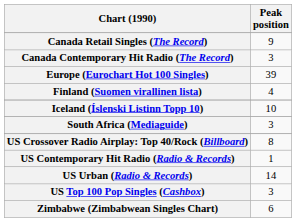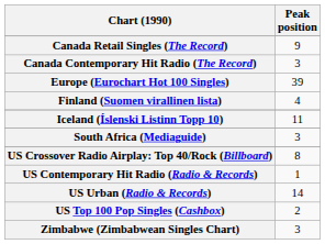 <table class="wikitable sortable plainrowheaders" style="text-align:center">
 <tr>
 <th scope="col">Chart (1990)</th>
 <th scope="col">Peak<br>position</th>
 </tr>
 <tr>
 </tr>
 <tr>
 </tr>
 <tr>
 </tr>
 <tr>
 <th scope="row">Canada Retail Singles (<em><a href='#'>The Record</a></em>)</th>
 <td>9</td>
 </tr>
 <tr>
 <th scope="row">Canada Contemporary Hit Radio (<em><a href='#'>The Record</a></em>)</th>
 <td>3</td>
 </tr>
 <tr>
 <th scope="row">Europe (<a href='#'>Eurochart Hot 100 Singles</a>)</th>
 <td>39</td>
 </tr>
 <tr>
 <th scope="row">Finland (<a href='#'>Suomen virallinen lista</a>)</th>
 <td>4</td>
 </tr>
 <tr>
 </tr>
 <tr>
 <th scope="row">Iceland (<a href='#'>Íslenski Listinn Topp 10</a>)</th>
-<td>10</td>
+<td>11</td>
 </tr>
 <tr>
 </tr>
 <tr>
 </tr>
 <tr>
 </tr>
 <tr>
 </tr>
 <tr>
 </tr>
 <tr>
 <th scope="row">South Africa (<a href='#'>Mediaguide</a>)</th>
 <td>3</td>
 </tr>
 <tr>
 </tr>
 <tr>
 </tr>
 <tr>
 </tr>
 <tr>
 </tr>
 <tr>
 </tr>
 <tr>
 </tr>
 <tr>
 <th scope="row">US Crossover Radio Airplay: Top 40/Rock (<em><a href='#'>Billboard</a></em>)</th>
 <td>8</td>
 </tr>
 <tr>
 <th scope="row">US Contemporary Hit Radio (<em><a href='#'>Radio & Records</a></em>)</th>
 <td>1</td>
 </tr>
 <tr>
 <th scope="row">US Urban (<em><a href='#'>Radio & Records</a></em>)</th>
 <td>14</td>
 </tr>
 <tr>
 <th scope="row">US <a href='#'>Top 100 Pop Singles</a> (<em><a href='#'>Cashbox</a></em>)</th>
-<td align="center">3</td>
+<td align="center">2</td>
 </tr>
 <tr>
 <th scope="row">Zimbabwe (Zimbabwean Singles Chart)</th>
-<td>6</td>
+<td>3</td>
 </tr>
 </table>
